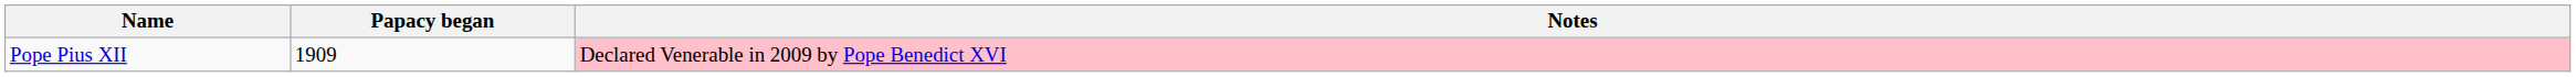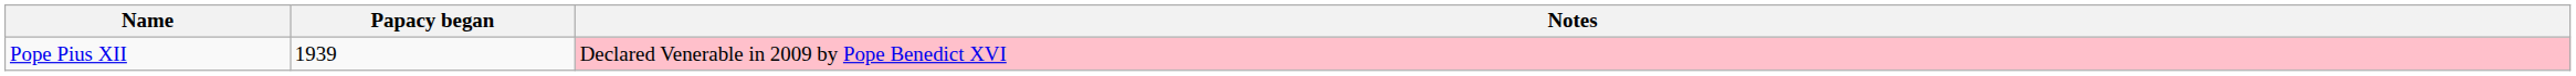 <table class="wikitable sortable">
 <tr>
 <th width="3%">Name</th>
 <th width="3%">Papacy began</th>
 <th width="21%" class="unsortable">Notes</th>
 </tr>
 <tr>
 <td><a href='#'>Pope Pius XII</a></td>
-<td>1909</td>
+<td>1939</td>
 <td style="background: pink;">Declared Venerable in 2009 by <a href='#'>Pope Benedict XVI</a></td>
 </tr>
 </table>
